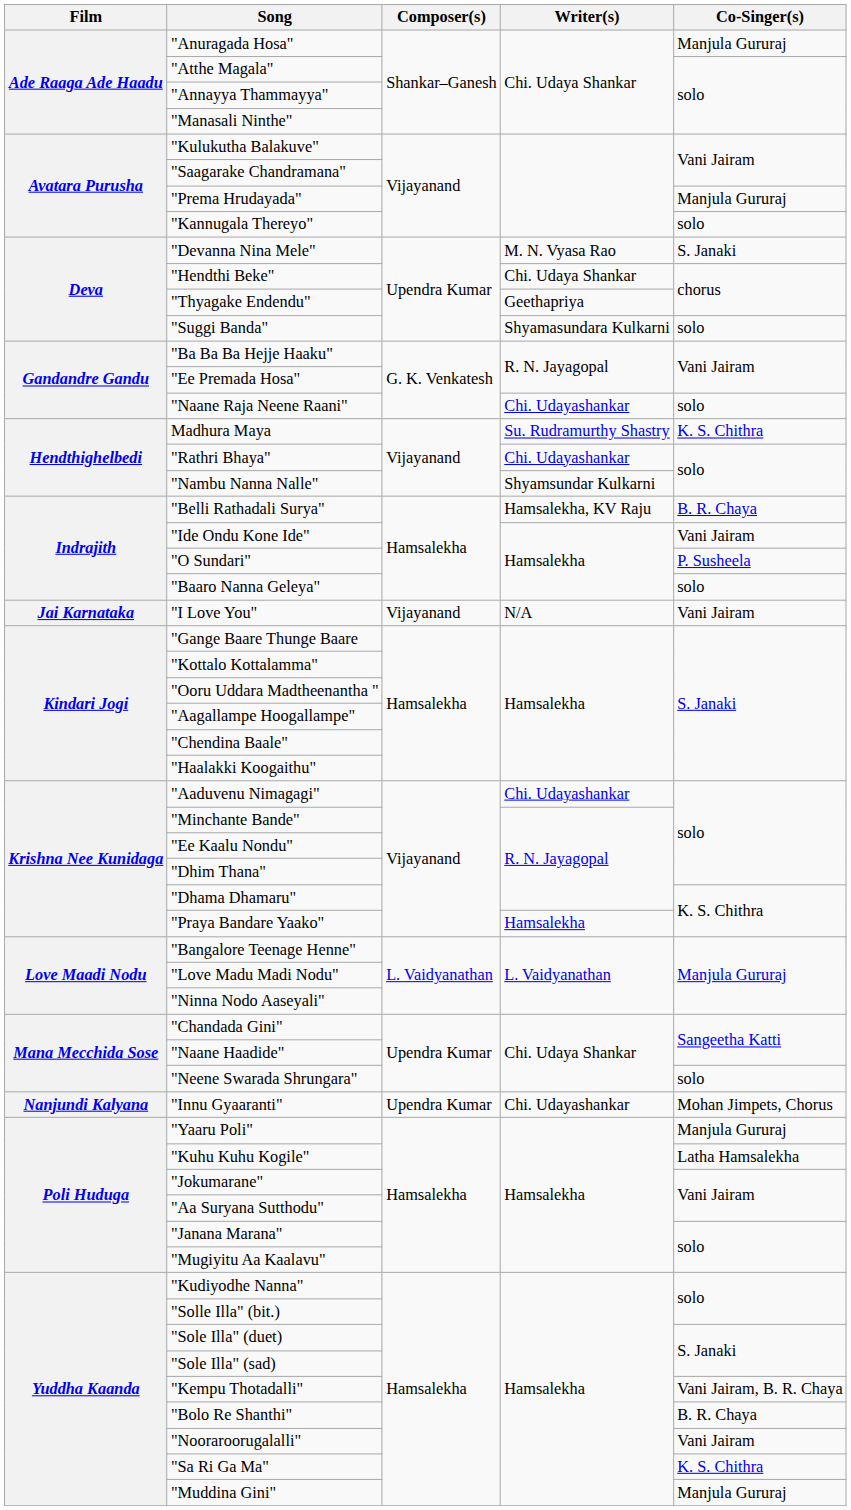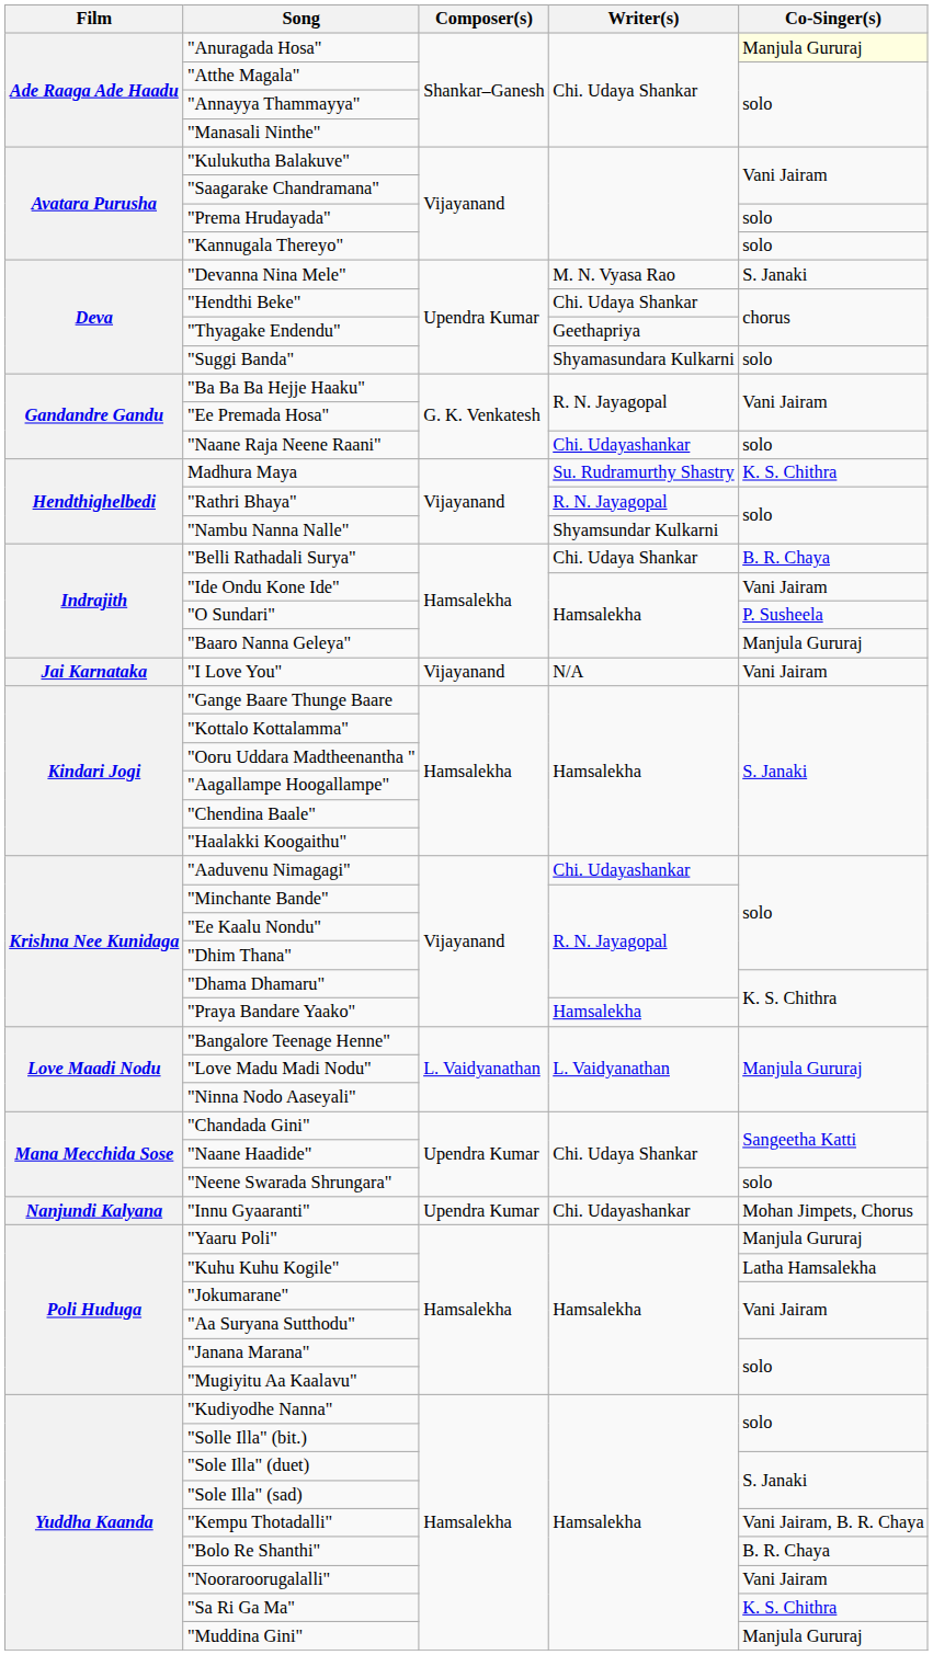 <table class="wikitable">
 <tr>
 <th>Film</th>
 <th>Song</th>
 <th>Composer(s)</th>
 <th>Writer(s)</th>
 <th>Co-Singer(s)</th>
 </tr>
 <tr>
 <th Rowspan=4><em><a href='#'>Ade Raaga Ade Haadu</a></em></th>
 <td>"Anuragada Hosa"</td>
 <td Rowspan=4>Shankar–Ganesh</td>
 <td rowspan=4>Chi. Udaya Shankar</td>
-<td>Manjula Gururaj</td>
+<td style="background: lightyellow;">Manjula Gururaj</td>
 </tr>
 <tr>
 <td>"Atthe Magala"</td>
 <td rowspan=3>solo</td>
 </tr>
 <tr>
 <td>"Annayya Thammayya"</td>
 </tr>
 <tr>
 <td>"Manasali Ninthe"</td>
 </tr>
 <tr>
 <th Rowspan=4><em><a href='#'>Avatara Purusha</a></em></th>
 <td>"Kulukutha Balakuve"</td>
 <td Rowspan=4>Vijayanand</td>
 <td rowspan=4></td>
 <td rowspan=2>Vani Jairam</td>
 </tr>
 <tr>
 <td>"Saagarake Chandramana"</td>
 </tr>
 <tr>
 <td>"Prema Hrudayada"</td>
-<td>Manjula Gururaj</td>
+<td>solo</td>
 </tr>
 <tr>
 <td>"Kannugala Thereyo"</td>
 <td>solo</td>
 </tr>
 <tr>
 <th Rowspan=4><em><a href='#'>Deva</a></em></th>
 <td>"Devanna Nina Mele"</td>
 <td rowspan=4>Upendra Kumar</td>
 <td>M. N. Vyasa Rao</td>
 <td>S. Janaki</td>
 </tr>
 <tr>
 <td>"Hendthi Beke"</td>
 <td>Chi. Udaya Shankar</td>
 <td rowspan=2>chorus</td>
 </tr>
 <tr>
 <td>"Thyagake Endendu"</td>
 <td>Geethapriya</td>
 </tr>
 <tr>
 <td>"Suggi Banda"</td>
 <td>Shyamasundara Kulkarni</td>
 <td>solo</td>
 </tr>
 <tr>
 <th Rowspan=3><em><a href='#'>Gandandre Gandu</a></em></th>
 <td>"Ba Ba Ba Hejje Haaku"</td>
 <td rowspan=3>G. K. Venkatesh</td>
 <td rowspan=2>R. N. Jayagopal</td>
 <td rowspan=2>Vani Jairam</td>
 </tr>
 <tr>
 <td>"Ee Premada Hosa"</td>
 </tr>
 <tr>
 <td>"Naane Raja Neene Raani"</td>
 <td><a href='#'>Chi. Udayashankar</a></td>
 <td>solo</td>
 </tr>
 <tr>
 <th Rowspan=3><em><a href='#'>Hendthighelbedi</a></em></th>
 <td>Madhura Maya</td>
 <td Rowspan=3>Vijayanand</td>
 <td><a href='#'>Su. Rudramurthy Shastry</a></td>
 <td><a href='#'>K. S. Chithra</a></td>
 </tr>
 <tr>
 <td>"Rathri Bhaya"</td>
-<td><a href='#'>Chi. Udayashankar</a></td>
+<td><a href='#'>R. N. Jayagopal</a></td>
 <td rowspan=2>solo</td>
 </tr>
 <tr>
 <td>"Nambu Nanna Nalle"</td>
 <td>Shyamsundar Kulkarni</td>
 </tr>
 <tr>
 <th Rowspan=4><em><a href='#'>Indrajith</a></em></th>
 <td>"Belli Rathadali Surya"</td>
 <td rowspan=4>Hamsalekha</td>
-<td>Hamsalekha, KV Raju</td>
+<td>Chi. Udaya Shankar</td>
 <td><a href='#'>B. R. Chaya</a></td>
 </tr>
 <tr>
 <td>"Ide Ondu Kone Ide"</td>
 <td rowspan=3>Hamsalekha</td>
 <td>Vani Jairam</td>
 </tr>
 <tr>
 <td>"O Sundari"</td>
 <td><a href='#'>P. Susheela</a></td>
 </tr>
 <tr>
 <td>"Baaro Nanna Geleya"</td>
-<td>solo</td>
+<td>Manjula Gururaj</td>
 </tr>
 <tr>
 <th><em><a href='#'>Jai Karnataka</a></em></th>
 <td>"I Love You"</td>
 <td>Vijayanand</td>
 <td>N/A</td>
 <td>Vani Jairam</td>
 </tr>
 <tr>
 <th Rowspan=6><em><a href='#'>Kindari Jogi</a></em></th>
 <td>"Gange Baare Thunge Baare</td>
 <td rowspan=6>Hamsalekha</td>
 <td Rowspan=6>Hamsalekha</td>
 <td Rowspan=6><a href='#'>S. Janaki</a></td>
 </tr>
 <tr>
 <td>"Kottalo Kottalamma"</td>
 </tr>
 <tr>
 <td>"Ooru Uddara Madtheenantha "</td>
 </tr>
 <tr>
 <td>"Aagallampe Hoogallampe"</td>
 </tr>
 <tr>
 <td>"Chendina Baale"</td>
 </tr>
 <tr>
 <td>"Haalakki Koogaithu"</td>
 </tr>
 <tr>
 <th Rowspan=6><em><a href='#'>Krishna Nee Kunidaga</a></em></th>
 <td>"Aaduvenu Nimagagi"</td>
 <td Rowspan=6>Vijayanand</td>
 <td><a href='#'>Chi. Udayashankar</a></td>
 <td rowspan=4>solo</td>
 </tr>
 <tr>
 <td>"Minchante Bande"</td>
 <td Rowspan=4><a href='#'>R. N. Jayagopal</a></td>
 </tr>
 <tr>
 <td>"Ee Kaalu Nondu"</td>
 </tr>
 <tr>
 <td>"Dhim Thana"</td>
 </tr>
 <tr>
 <td>"Dhama Dhamaru"</td>
 <td Rowspan=2>K. S. Chithra</td>
 </tr>
 <tr>
 <td>"Praya Bandare Yaako"</td>
 <td><a href='#'>Hamsalekha</a></td>
 </tr>
 <tr>
 <th Rowspan=3><em><a href='#'>Love Maadi Nodu</a></em></th>
 <td>"Bangalore Teenage Henne"</td>
 <td rowspan=3><a href='#'>L. Vaidyanathan</a></td>
 <td rowspan=3><a href='#'>L. Vaidyanathan</a></td>
 <td rowspan=3><a href='#'>Manjula Gururaj</a></td>
 </tr>
 <tr>
 <td>"Love Madu Madi Nodu"</td>
 </tr>
 <tr>
 <td>"Ninna Nodo Aaseyali"</td>
 </tr>
 <tr>
 <th Rowspan=3><em><a href='#'>Mana Mecchida Sose</a></em></th>
 <td>"Chandada Gini"</td>
 <td rowspan=3>Upendra Kumar</td>
 <td rowspan=3>Chi. Udaya Shankar</td>
 <td rowspan=2><a href='#'>Sangeetha Katti</a></td>
 </tr>
 <tr>
 <td>"Naane Haadide"</td>
 </tr>
 <tr>
 <td>"Neene Swarada Shrungara"</td>
 <td>solo</td>
 </tr>
 <tr>
 <th Rowspan=><em><a href='#'>Nanjundi Kalyana</a></em></th>
 <td>"Innu Gyaaranti"</td>
 <td>Upendra Kumar</td>
 <td>Chi. Udayashankar</td>
 <td>Mohan Jimpets, Chorus</td>
 </tr>
 <tr>
 <th Rowspan=6><em><a href='#'>Poli Huduga</a></em></th>
 <td>"Yaaru Poli"</td>
 <td rowspan=6>Hamsalekha</td>
 <td Rowspan=6>Hamsalekha</td>
 <td>Manjula Gururaj</td>
 </tr>
 <tr>
 <td>"Kuhu Kuhu Kogile"</td>
 <td>Latha Hamsalekha</td>
 </tr>
 <tr>
 <td>"Jokumarane"</td>
 <td rowspan=2>Vani Jairam</td>
 </tr>
 <tr>
 <td>"Aa Suryana Sutthodu"</td>
 </tr>
 <tr>
 <td>"Janana Marana"</td>
 <td rowspan=2>solo</td>
 </tr>
 <tr>
 <td>"Mugiyitu Aa Kaalavu"</td>
 </tr>
 <tr>
 <th Rowspan=9><em><a href='#'>Yuddha Kaanda</a></em></th>
 <td>"Kudiyodhe Nanna"</td>
 <td Rowspan=9>Hamsalekha</td>
 <td rowspan=9>Hamsalekha</td>
 <td Rowspan=2>solo</td>
 </tr>
 <tr>
 <td>"Solle Illa" (bit.)</td>
 </tr>
 <tr>
 <td>"Sole Illa" (duet)</td>
 <td rowspan=2>S. Janaki</td>
 </tr>
 <tr>
 <td>"Sole Illa" (sad)</td>
 </tr>
 <tr>
 <td>"Kempu Thotadalli"</td>
 <td>Vani Jairam, B. R. Chaya</td>
 </tr>
 <tr>
 <td>"Bolo Re Shanthi"</td>
 <td>B. R. Chaya</td>
 </tr>
 <tr>
 <td>"Nooraroorugalalli"</td>
 <td>Vani Jairam</td>
 </tr>
 <tr>
 <td>"Sa Ri Ga Ma"</td>
 <td><a href='#'>K. S. Chithra</a></td>
 </tr>
 <tr>
 <td>"Muddina Gini"</td>
 <td>Manjula Gururaj</td>
 </tr>
 <tr>
 </tr>
 </table>
